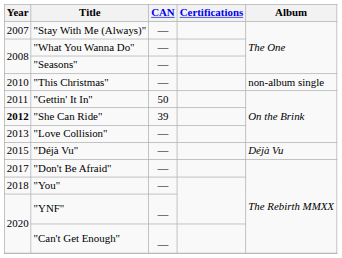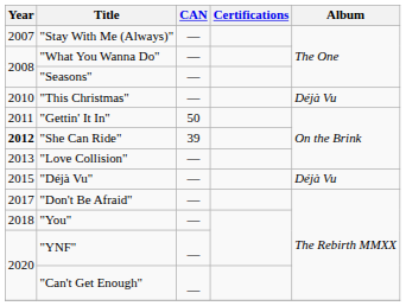 <table class="wikitable">
 <tr>
 <th rowspan="1">Year</th>
 <th rowspan="1">Title</th>
 <th colspan="1"><a href='#'>CAN</a></th>
 <th rowspan="1"><a href='#'>Certifications</a></th>
 <th rowspan="1">Album</th>
 </tr>
 <tr>
 <td>2007</td>
 <td>"Stay With Me (Always)"</td>
 <td style="text-align:center;">—</td>
 <td></td>
 <td style="text-align:left;" rowspan="3"><em>The One</em></td>
 </tr>
 <tr>
 <td rowspan="2">2008</td>
 <td>"What You Wanna Do"</td>
 <td style="text-align:center;">—</td>
 <td></td>
 </tr>
 <tr>
 <td>"Seasons"</td>
 <td style="text-align:center;">—</td>
 <td></td>
 </tr>
 <tr>
 <td>2010</td>
 <td>"This Christmas"</td>
 <td style="text-align:center;">—</td>
 <td></td>
-<td style="text-align:left;" rowspan="1">non-album single</td>
+<td style="text-align:left;" rowspan="1"><em>Déjà Vu</em></td>
 </tr>
 <tr>
 <td>2011</td>
 <td>"Gettin' It In"</td>
 <td style="text-align:center;">50</td>
 <td></td>
 <td style="text-align:left;" rowspan="3"><em>On the Brink</em></td>
 </tr>
 <tr>
 <td><strong>2012</strong></td>
 <td>"She Can Ride"</td>
 <td style="text-align:center;">39</td>
 <td></td>
 </tr>
 <tr>
 <td>2013</td>
 <td>"Love Collision"</td>
 <td style="text-align:center;">—</td>
 <td></td>
 </tr>
 <tr>
 <td>2015</td>
 <td>"Déjà Vu"</td>
 <td style="text-align:center;">—</td>
 <td></td>
 <td style="text-align:left;" rowspan="1"><em>Déjà Vu</em></td>
 </tr>
 <tr>
 <td>2017</td>
 <td>"Don't Be Afraid"</td>
 <td style="text-align:center;">—</td>
 <td></td>
 <td style="text-align:left;" rowspan="4"><em>The Rebirth MMXX</em></td>
 </tr>
 <tr>
 <td>2018</td>
 <td>"You"</td>
 <td style="text-align:center;">—</td>
 </tr>
 <tr>
 <td rowspan="2">2020</td>
 <td>"YNF"</td>
 <td style="text-align:center;"><br>—</td>
 </tr>
 <tr>
 <td>"Can't Get Enough"</td>
 <td style="text-align:center;"><br>—</td>
 <td></td>
 </tr>
 <tr>
 </tr>
 <tr>
 </tr>
 <tr>
 </tr>
 </table>
